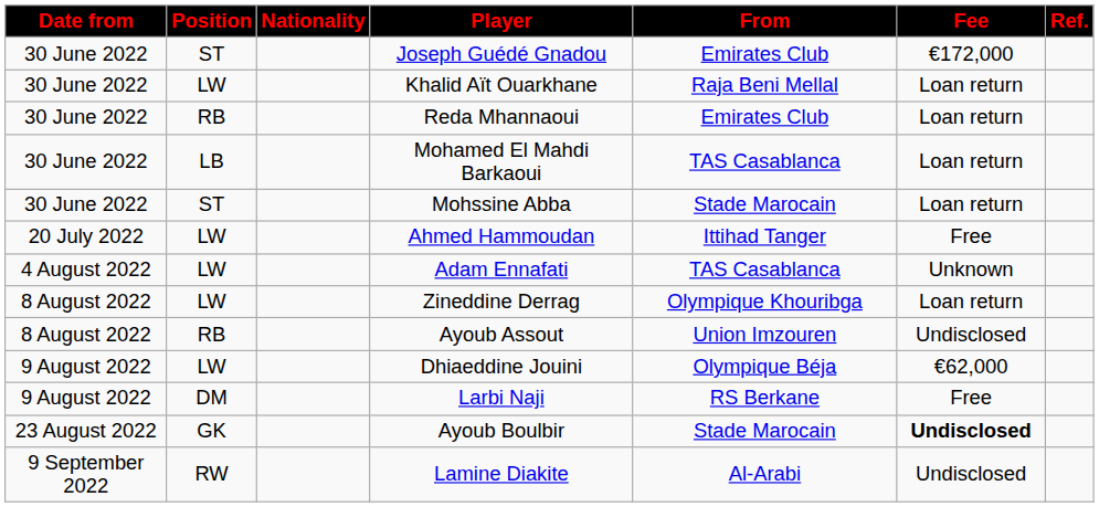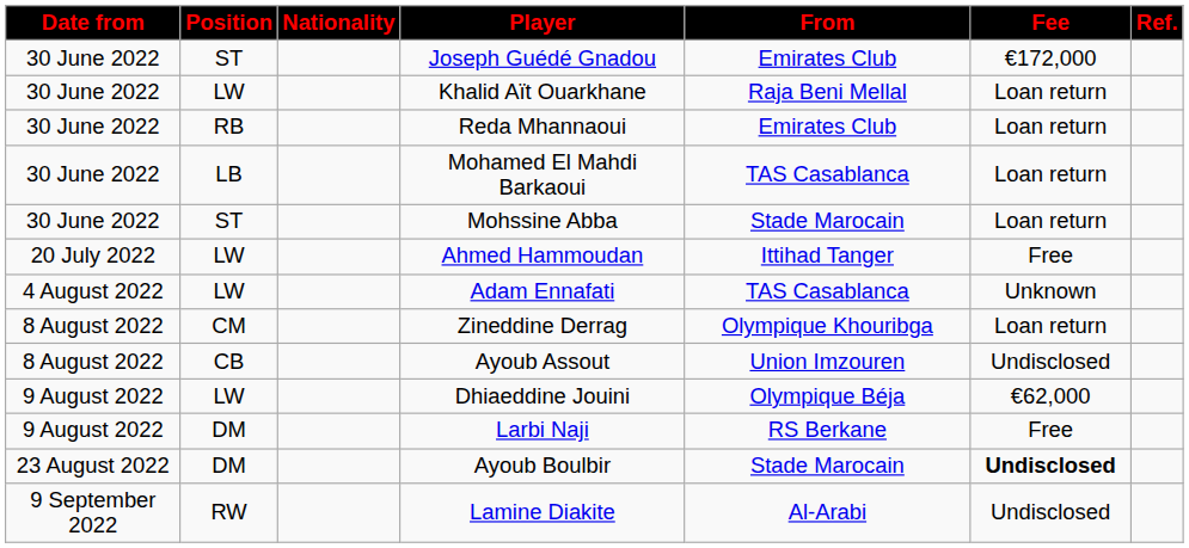 <table class="wikitable" style="text-align:center">
 <tr>
 <th style="background:#000000; color:red; width:120px;">Date from</th>
 <th style="background:#000000; color:red; width:50px;">Position</th>
 <th style="background:#000000; color:red; width:50px;">Nationality</th>
 <th style="background:#000000; color:red; width:200px;">Player</th>
 <th style="background:#000000; color:red; width:200px;">From</th>
 <th style="background:#000000; color:red; width:110px;">Fee</th>
 <th style="background:#000000; color:red; width:30px;">Ref.</th>
 </tr>
 <tr>
 <td>30 June 2022</td>
 <td>ST</td>
 <td></td>
 <td><a href='#'>Joseph Guédé Gnadou</a></td>
 <td> <a href='#'>Emirates Club</a></td>
 <td>€172,000</td>
 <td></td>
 </tr>
 <tr>
 <td>30 June 2022</td>
 <td>LW</td>
 <td></td>
 <td>Khalid Aït Ouarkhane</td>
 <td> <a href='#'>Raja Beni Mellal</a></td>
 <td>Loan return</td>
 <td></td>
 </tr>
 <tr>
 <td>30 June 2022</td>
 <td>RB</td>
 <td></td>
 <td>Reda Mhannaoui</td>
 <td> <a href='#'>Emirates Club</a></td>
 <td>Loan return</td>
 <td></td>
 </tr>
 <tr>
 <td>30 June 2022</td>
 <td>LB</td>
 <td></td>
 <td>Mohamed El Mahdi Barkaoui</td>
 <td> <a href='#'>TAS Casablanca</a></td>
 <td>Loan return</td>
 <td></td>
 </tr>
 <tr>
 <td>30 June 2022</td>
 <td>ST</td>
 <td></td>
 <td>Mohssine Abba</td>
 <td> <a href='#'>Stade Marocain</a></td>
 <td>Loan return</td>
 <td></td>
 </tr>
 <tr>
 <td>20 July 2022</td>
 <td>LW</td>
 <td></td>
 <td><a href='#'>Ahmed Hammoudan</a></td>
 <td> <a href='#'>Ittihad Tanger</a></td>
 <td>Free</td>
 <td></td>
 </tr>
 <tr>
 <td>4 August 2022</td>
 <td>LW</td>
 <td></td>
 <td><a href='#'>Adam Ennafati</a></td>
 <td> <a href='#'>TAS Casablanca</a></td>
 <td>Unknown</td>
 <td></td>
 </tr>
 <tr>
 <td>8 August 2022</td>
-<td>LW</td>
+<td>CM</td>
 <td></td>
 <td>Zineddine Derrag</td>
 <td> <a href='#'>Olympique Khouribga</a></td>
 <td>Loan return</td>
 <td></td>
 </tr>
 <tr>
 <td>8 August 2022</td>
-<td>RB</td>
+<td>CB</td>
 <td></td>
 <td>Ayoub Assout</td>
 <td> <a href='#'>Union Imzouren</a></td>
 <td>Undisclosed</td>
 <td></td>
 </tr>
 <tr>
 <td>9 August 2022</td>
 <td>LW</td>
 <td></td>
 <td>Dhiaeddine Jouini</td>
 <td> <a href='#'>Olympique Béja</a></td>
 <td>€62,000</td>
 <td></td>
 </tr>
 <tr>
 <td>9 August 2022</td>
 <td>DM</td>
 <td></td>
 <td><a href='#'>Larbi Naji</a></td>
 <td> <a href='#'>RS Berkane</a></td>
 <td>Free</td>
 <td></td>
 </tr>
 <tr>
 <td>23 August 2022</td>
-<td>GK</td>
+<td>DM</td>
 <td></td>
 <td>Ayoub Boulbir</td>
 <td> <a href='#'>Stade Marocain</a></td>
 <td><strong>Undisclosed</strong></td>
 <td></td>
 </tr>
 <tr>
 <td>9 September 2022</td>
 <td>RW</td>
 <td></td>
 <td><a href='#'>Lamine Diakite</a></td>
 <td> <a href='#'>Al-Arabi</a></td>
 <td>Undisclosed</td>
 <td></td>
 </tr>
 </table>
